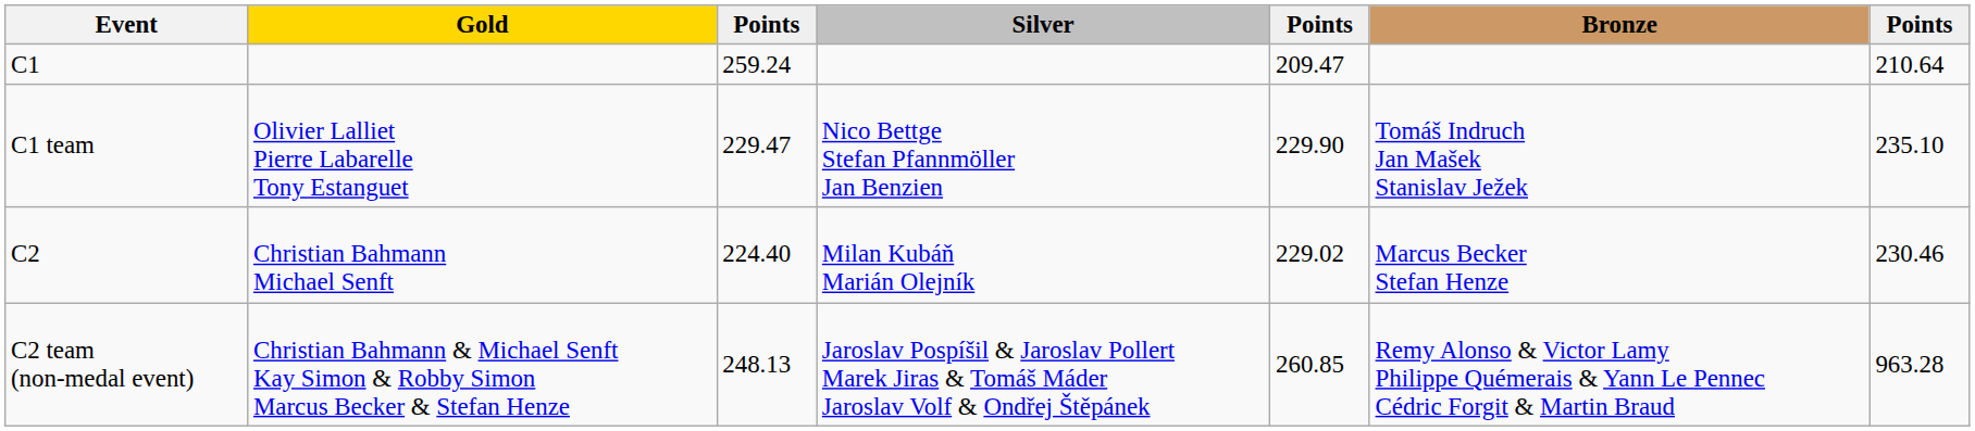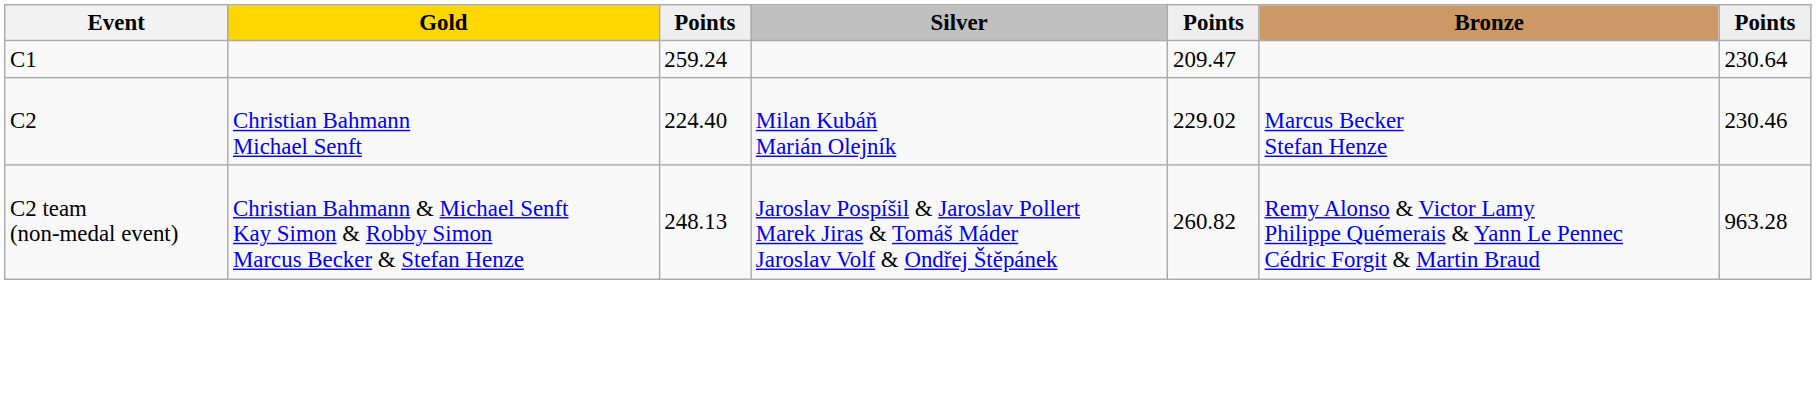 <table class="wikitable" width=100%>
 <tr>
 <th>Event</th>
 <td align=center bgcolor="gold"><strong>Gold</strong></td>
 <td align=center bgcolor="EFEFEF"><strong>Points</strong></td>
 <td align=center bgcolor="silver"><strong>Silver</strong></td>
 <td align=center bgcolor="EFEFEF"><strong>Points</strong></td>
 <td align=center bgcolor="CC9966"><strong>Bronze</strong></td>
 <td align=center bgcolor="EFEFEF"><strong>Points</strong></td>
 </tr>
 <tr>
 <td>C1</td>
 <td></td>
 <td>259.24</td>
 <td></td>
 <td>209.47</td>
 <td></td>
-<td>210.64</td>
-</tr>
-<tr>
-<td>C1 team</td>
-<td><br><a href='#'>Olivier Lalliet</a><br><a href='#'>Pierre Labarelle</a><br><a href='#'>Tony Estanguet</a></td>
-<td>229.47</td>
-<td><br><a href='#'>Nico Bettge</a><br><a href='#'>Stefan Pfannmöller</a><br><a href='#'>Jan Benzien</a></td>
-<td>229.90</td>
-<td><br><a href='#'>Tomáš Indruch</a><br><a href='#'>Jan Mašek</a><br><a href='#'>Stanislav Ježek</a></td>
-<td>235.10</td>
+<td>230.64</td>
 </tr>
 <tr>
 <td>C2</td>
 <td><br><a href='#'>Christian Bahmann</a><br><a href='#'>Michael Senft</a></td>
 <td>224.40</td>
 <td><br><a href='#'>Milan Kubáň</a><br><a href='#'>Marián Olejník</a></td>
 <td>229.02</td>
 <td><br><a href='#'>Marcus Becker</a><br><a href='#'>Stefan Henze</a></td>
 <td>230.46</td>
 </tr>
 <tr>
 <td>C2 team<br>(non-medal event)</td>
 <td><br><a href='#'>Christian Bahmann</a> & <a href='#'>Michael Senft</a><br><a href='#'>Kay Simon</a> & <a href='#'>Robby Simon</a><br><a href='#'>Marcus Becker</a> & <a href='#'>Stefan Henze</a></td>
 <td>248.13</td>
 <td><br><a href='#'>Jaroslav Pospíšil</a> & <a href='#'>Jaroslav Pollert</a><br><a href='#'>Marek Jiras</a> & <a href='#'>Tomáš Máder</a><br><a href='#'>Jaroslav Volf</a> & <a href='#'>Ondřej Štěpánek</a></td>
-<td>260.85</td>
+<td>260.82</td>
 <td><br><a href='#'>Remy Alonso</a> & <a href='#'>Victor Lamy</a><br><a href='#'>Philippe Quémerais</a> & <a href='#'>Yann Le Pennec</a><br><a href='#'>Cédric Forgit</a> & <a href='#'>Martin Braud</a></td>
 <td>963.28</td>
 </tr>
 </table>
